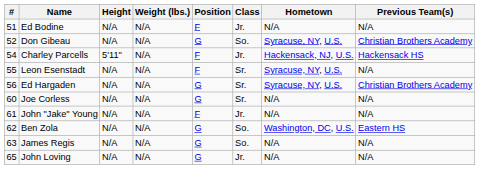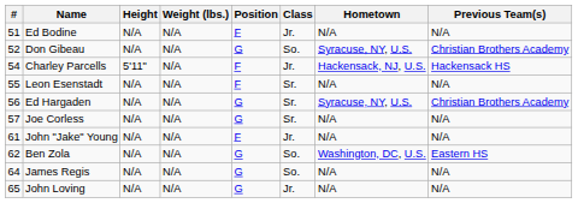 <table class="wikitable" style="font-size: 90%">
 <tr>
 <th>#</th>
 <th>Name</th>
 <th>Height</th>
 <th>Weight (lbs.)</th>
 <th>Position</th>
 <th>Class</th>
 <th>Hometown</th>
 <th>Previous Team(s)</th>
 </tr>
 <tr>
 <td>51</td>
 <td>Ed Bodine</td>
 <td>N/A</td>
 <td>N/A</td>
 <td><a href='#'>F</a></td>
 <td>Jr.</td>
 <td>N/A</td>
 <td>N/A</td>
 </tr>
 <tr>
 <td>52</td>
 <td>Don Gibeau</td>
 <td>N/A</td>
 <td>N/A</td>
 <td><a href='#'>G</a></td>
 <td>So.</td>
 <td><a href='#'>Syracuse, NY</a>, <a href='#'>U.S.</a></td>
 <td><a href='#'>Christian Brothers Academy</a></td>
 </tr>
 <tr>
 <td>54</td>
 <td>Charley Parcells</td>
 <td>5'11"</td>
 <td>N/A</td>
 <td><a href='#'>F</a></td>
 <td>Jr.</td>
 <td><a href='#'>Hackensack, NJ</a>, <a href='#'>U.S.</a></td>
 <td><a href='#'>Hackensack HS</a></td>
 </tr>
 <tr>
 <td>55</td>
 <td>Leon Esenstadt</td>
 <td>N/A</td>
 <td>N/A</td>
 <td><a href='#'>F</a></td>
 <td>Sr.</td>
-<td><a href='#'>Syracuse, NY</a>, <a href='#'>U.S.</a></td>
+<td>N/A</td>
 <td>N/A</td>
 </tr>
 <tr>
 <td>56</td>
 <td>Ed Hargaden</td>
 <td>N/A</td>
 <td>N/A</td>
 <td><a href='#'>G</a></td>
 <td>Sr.</td>
 <td><a href='#'>Syracuse, NY</a>, <a href='#'>U.S.</a></td>
 <td><a href='#'>Christian Brothers Academy</a></td>
 </tr>
 <tr>
-<td>60</td>
+<td>57</td>
 <td>Joe Corless</td>
 <td>N/A</td>
 <td>N/A</td>
 <td><a href='#'>G</a></td>
 <td>Sr.</td>
 <td>N/A</td>
 <td>N/A</td>
 </tr>
 <tr>
 <td>61</td>
 <td>John "Jake" Young</td>
 <td>N/A</td>
 <td>N/A</td>
 <td><a href='#'>F</a></td>
 <td>Jr.</td>
 <td>N/A</td>
 <td>N/A</td>
 </tr>
 <tr>
 <td>62</td>
 <td>Ben Zola</td>
 <td>N/A</td>
 <td>N/A</td>
 <td><a href='#'>G</a></td>
 <td>So.</td>
 <td><a href='#'>Washington, DC</a>, <a href='#'>U.S.</a></td>
 <td><a href='#'>Eastern HS</a></td>
 </tr>
 <tr>
-<td>63</td>
+<td>64</td>
 <td>James Regis</td>
 <td>N/A</td>
 <td>N/A</td>
 <td><a href='#'>G</a></td>
 <td>So.</td>
 <td>N/A</td>
 <td>N/A</td>
 </tr>
 <tr>
 <td>65</td>
 <td>John Loving</td>
 <td>N/A</td>
 <td>N/A</td>
 <td><a href='#'>G</a></td>
 <td>Jr.</td>
 <td>N/A</td>
 <td>N/A</td>
 </tr>
 </table>
